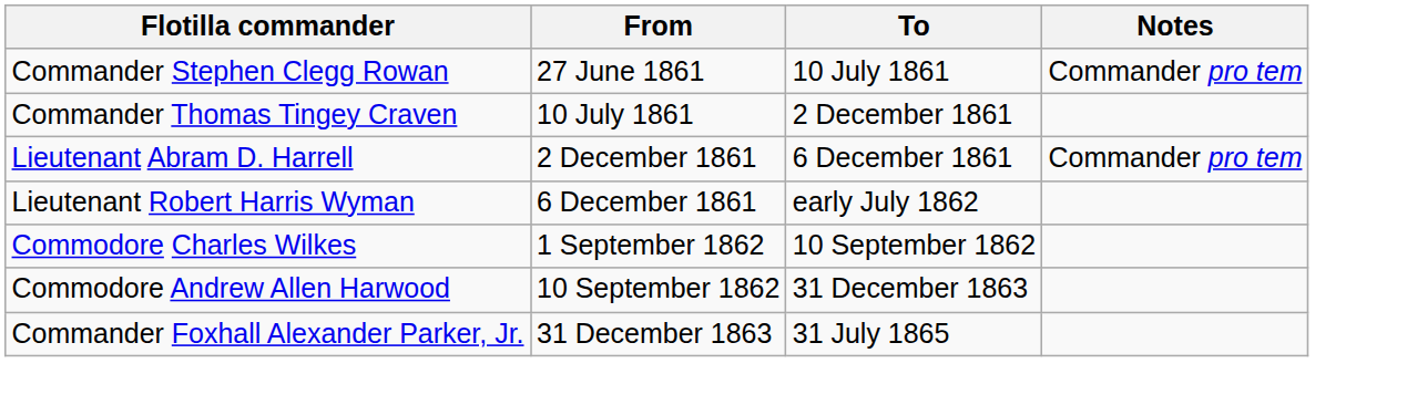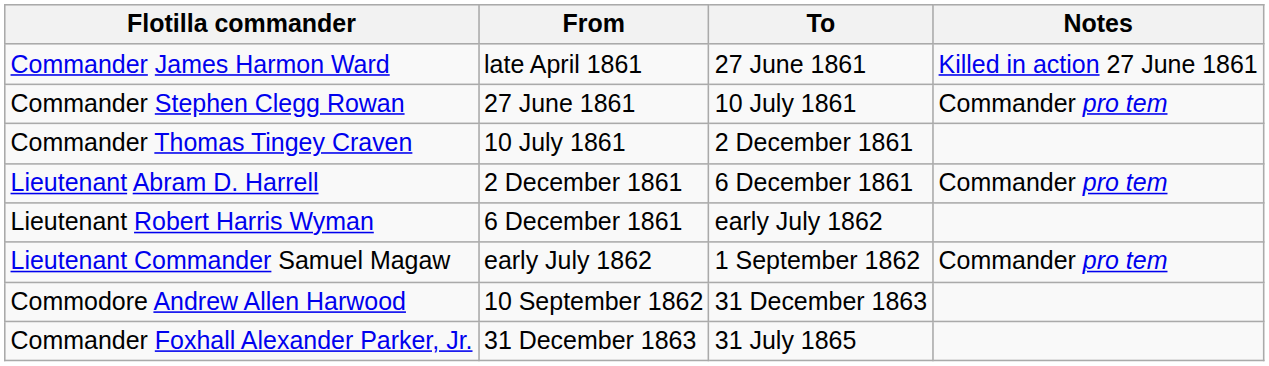 <table class="wikitable">
 <tr>
 <th>Flotilla commander</th>
 <th>From</th>
 <th>To</th>
 <th>Notes</th>
+</tr>
+<tr>
+<td><a href='#'>Commander</a> <a href='#'>James Harmon Ward</a></td>
+<td>late April 1861</td>
+<td>27 June 1861</td>
+<td><a href='#'>Killed in action</a> 27 June 1861</td>
 </tr>
 <tr>
 <td>Commander <a href='#'>Stephen Clegg Rowan</a></td>
 <td>27 June 1861</td>
 <td>10 July 1861</td>
 <td>Commander <a href='#'><em>pro tem</em></a></td>
 </tr>
 <tr>
 <td>Commander <a href='#'>Thomas Tingey Craven</a></td>
 <td>10 July 1861</td>
 <td>2 December 1861</td>
 <td></td>
 </tr>
 <tr>
 <td><a href='#'>Lieutenant</a> <a href='#'>Abram D. Harrell</a></td>
 <td>2 December 1861</td>
 <td>6 December 1861</td>
 <td>Commander <a href='#'><em>pro tem</em></a></td>
 </tr>
 <tr>
 <td>Lieutenant <a href='#'>Robert Harris Wyman</a></td>
 <td>6 December 1861</td>
 <td>early July 1862</td>
 </tr>
 <tr>
-<td><a href='#'>Commodore</a> <a href='#'>Charles Wilkes</a></td>
+<td><a href='#'>Lieutenant Commander</a> Samuel Magaw</td>
+<td>early July 1862</td>
 <td>1 September 1862</td>
-<td>10 September 1862</td>
-<td></td>
+<td>Commander <a href='#'><em>pro tem</em></a></td>
 </tr>
 <tr>
 <td>Commodore <a href='#'>Andrew Allen Harwood</a></td>
 <td>10 September 1862</td>
 <td>31 December 1863</td>
 <td></td>
 </tr>
 <tr>
 <td>Commander <a href='#'>Foxhall Alexander Parker, Jr.</a></td>
 <td>31 December 1863</td>
 <td>31 July 1865</td>
 </tr>
 </table>
